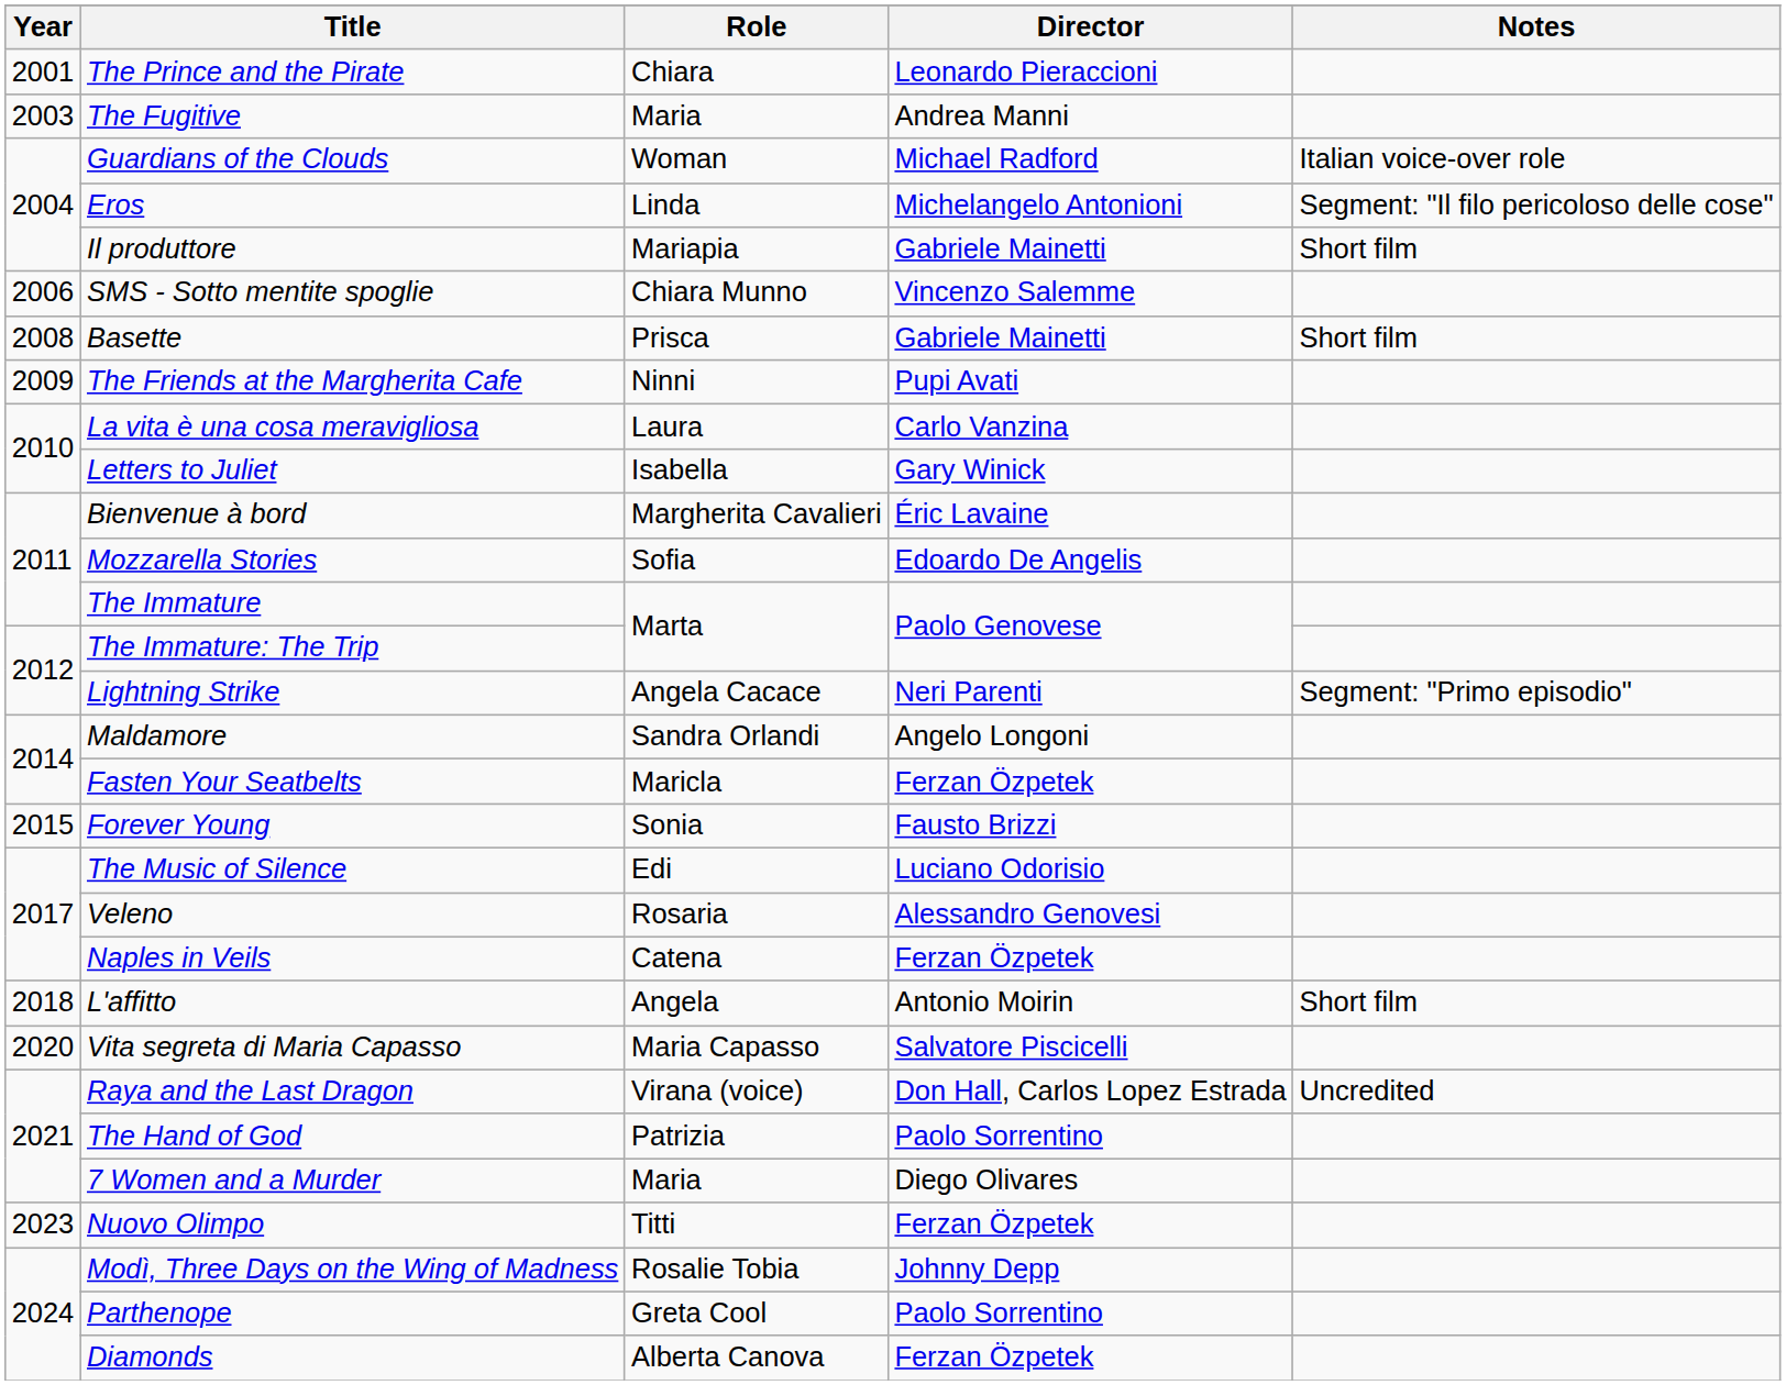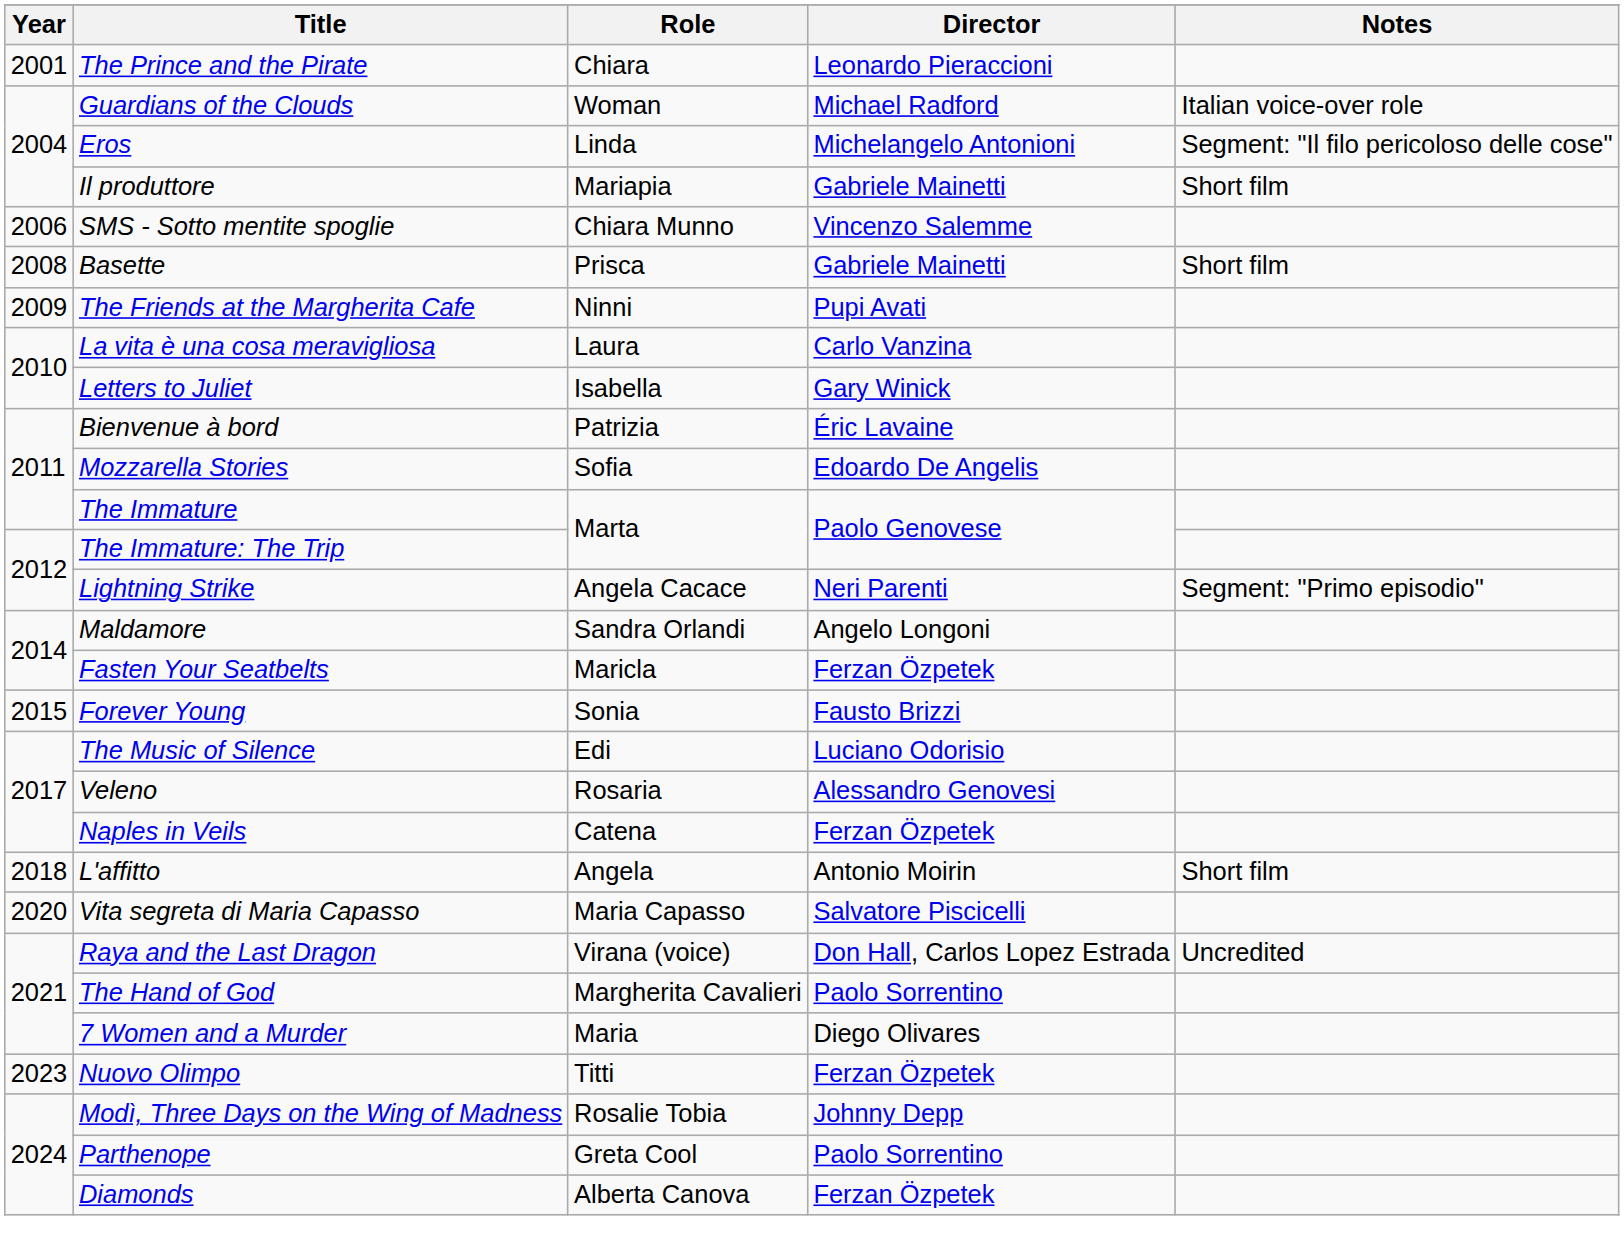 <table class="wikitable">
 <tr>
 </tr>
 <tr>
 <th>Year</th>
 <th>Title</th>
 <th>Role</th>
 <th>Director</th>
 <th>Notes</th>
 </tr>
 <tr>
 <td>2001</td>
 <td><em><a href='#'>The Prince and the Pirate</a></em></td>
 <td>Chiara</td>
 <td><a href='#'>Leonardo Pieraccioni</a></td>
-<td></td>
-</tr>
-<tr>
-<td>2003</td>
-<td><em><a href='#'>The Fugitive</a></em></td>
-<td>Maria</td>
-<td>Andrea Manni</td>
 <td></td>
 </tr>
 <tr>
 <td rowspan="3">2004</td>
 <td><em><a href='#'>Guardians of the Clouds</a></em></td>
 <td>Woman</td>
 <td><a href='#'>Michael Radford</a></td>
 <td>Italian voice-over role</td>
 </tr>
 <tr>
 <td><em><a href='#'>Eros</a></em></td>
 <td>Linda</td>
 <td><a href='#'>Michelangelo Antonioni</a></td>
 <td>Segment: "Il filo pericoloso delle cose"</td>
 </tr>
 <tr>
 <td><em>Il produttore</em></td>
 <td>Mariapia</td>
 <td><a href='#'>Gabriele Mainetti</a></td>
 <td>Short film</td>
 </tr>
 <tr>
 <td>2006</td>
 <td><em>SMS - Sotto mentite spoglie</em></td>
 <td>Chiara Munno</td>
 <td><a href='#'>Vincenzo Salemme</a></td>
 <td></td>
 </tr>
 <tr>
 <td>2008</td>
 <td><em>Basette</em></td>
 <td>Prisca</td>
 <td><a href='#'>Gabriele Mainetti</a></td>
 <td>Short film</td>
 </tr>
 <tr>
 <td>2009</td>
 <td><em><a href='#'>The Friends at the Margherita Cafe</a></em></td>
 <td>Ninni</td>
 <td><a href='#'>Pupi Avati</a></td>
 <td></td>
 </tr>
 <tr>
 <td rowspan="2">2010</td>
 <td><em><a href='#'>La vita è una cosa meravigliosa</a></em></td>
 <td>Laura</td>
 <td><a href='#'>Carlo Vanzina</a></td>
 <td></td>
 </tr>
 <tr>
 <td><em><a href='#'>Letters to Juliet</a></em></td>
 <td>Isabella</td>
 <td><a href='#'>Gary Winick</a></td>
 <td></td>
 </tr>
 <tr>
 <td rowspan="3">2011</td>
 <td><em>Bienvenue à bord</em></td>
-<td>Margherita Cavalieri</td>
+<td>Patrizia</td>
 <td><a href='#'>Éric Lavaine</a></td>
 <td></td>
 </tr>
 <tr>
 <td><em><a href='#'>Mozzarella Stories</a></em></td>
 <td>Sofia</td>
 <td><a href='#'>Edoardo De Angelis</a></td>
 <td></td>
 </tr>
 <tr>
 <td><em><a href='#'>The Immature</a></em></td>
 <td rowspan="2">Marta</td>
 <td rowspan="2"><a href='#'>Paolo Genovese</a></td>
 <td></td>
 </tr>
 <tr>
 <td rowspan="2">2012</td>
 <td><em><a href='#'>The Immature: The Trip</a></em></td>
 <td></td>
 </tr>
 <tr>
 <td><em><a href='#'>Lightning Strike</a></em></td>
 <td>Angela Cacace</td>
 <td><a href='#'>Neri Parenti</a></td>
 <td>Segment: "Primo episodio"</td>
 </tr>
 <tr>
 <td rowspan="2">2014</td>
 <td><em>Maldamore</em></td>
 <td>Sandra Orlandi</td>
 <td>Angelo Longoni</td>
 <td></td>
 </tr>
 <tr>
 <td><em><a href='#'>Fasten Your Seatbelts</a></em></td>
 <td>Maricla</td>
 <td><a href='#'>Ferzan Özpetek</a></td>
 <td></td>
 </tr>
 <tr>
 <td>2015</td>
 <td><em><a href='#'>Forever Young</a></em></td>
 <td>Sonia</td>
 <td><a href='#'>Fausto Brizzi</a></td>
 <td></td>
 </tr>
 <tr>
 <td rowspan="3">2017</td>
 <td><em><a href='#'>The Music of Silence</a></em></td>
 <td>Edi</td>
 <td><a href='#'>Luciano Odorisio</a></td>
 <td></td>
 </tr>
 <tr>
 <td><em>Veleno</em></td>
 <td>Rosaria</td>
 <td><a href='#'>Alessandro Genovesi</a></td>
 <td></td>
 </tr>
 <tr>
 <td><em><a href='#'>Naples in Veils</a></em></td>
 <td>Catena</td>
 <td><a href='#'>Ferzan Özpetek</a></td>
 <td></td>
 </tr>
 <tr>
 <td>2018</td>
 <td><em>L'affitto</em></td>
 <td>Angela</td>
 <td>Antonio Moirin</td>
 <td>Short film</td>
 </tr>
 <tr>
 <td>2020</td>
 <td><em>Vita segreta di Maria Capasso</em></td>
 <td>Maria Capasso</td>
 <td><a href='#'>Salvatore Piscicelli</a></td>
 <td></td>
 </tr>
 <tr>
 <td rowspan="3">2021</td>
 <td><em><a href='#'>Raya and the Last Dragon</a></em></td>
 <td>Virana (voice)</td>
 <td><a href='#'>Don Hall</a>, Carlos Lopez Estrada</td>
 <td>Uncredited</td>
 </tr>
 <tr>
 <td><em><a href='#'>The Hand of God</a></em></td>
-<td>Patrizia</td>
+<td>Margherita Cavalieri</td>
 <td><a href='#'>Paolo Sorrentino</a></td>
 <td></td>
 </tr>
 <tr>
 <td><em><a href='#'>7 Women and a Murder</a></em></td>
 <td>Maria</td>
 <td>Diego Olivares</td>
 <td></td>
 </tr>
 <tr>
 <td>2023</td>
 <td><em><a href='#'>Nuovo Olimpo</a></em></td>
 <td>Titti</td>
 <td><a href='#'>Ferzan Özpetek</a></td>
 <td></td>
 </tr>
 <tr>
 <td rowspan="3">2024</td>
 <td><em><a href='#'>Modì, Three Days on the Wing of Madness</a></em></td>
 <td>Rosalie Tobia</td>
 <td><a href='#'>Johnny Depp</a></td>
 <td></td>
 </tr>
 <tr>
 <td><em><a href='#'>Parthenope</a></em></td>
 <td>Greta Cool</td>
 <td><a href='#'>Paolo Sorrentino</a></td>
 <td></td>
 </tr>
 <tr>
 <td><em><a href='#'>Diamonds</a></em></td>
 <td>Alberta Canova</td>
 <td><a href='#'>Ferzan Özpetek</a></td>
 <td></td>
 </tr>
 </table>
